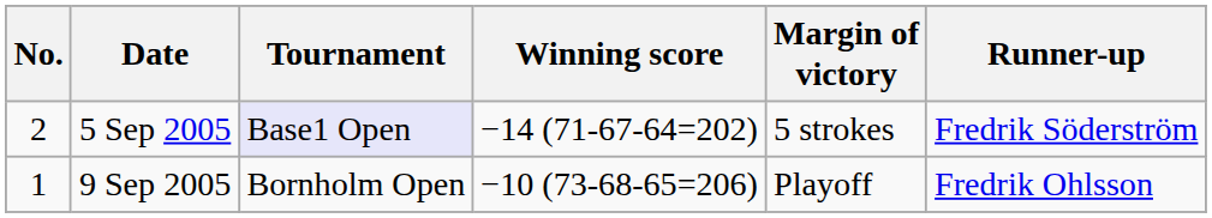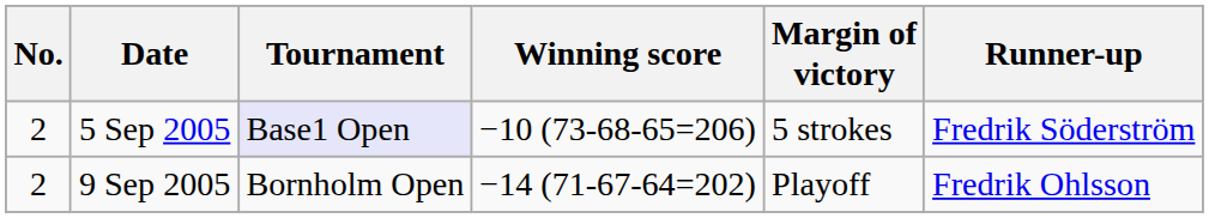 <table class="wikitable" style="font-size:95%;">
 <tr>
 <th>No.</th>
 <th>Date</th>
 <th>Tournament</th>
 <th>Winning score</th>
 <th>Margin of<br>victory</th>
 <th>Runner-up</th>
 </tr>
 <tr>
 <td align=center>2</td>
 <td align=right>5 Sep <a href='#'>2005</a></td>
 <td style="background: lavender;">Base1 Open</td>
-<td>−14 (71-67-64=202)</td>
+<td>−10 (73-68-65=206)</td>
 <td>5 strokes</td>
 <td> <a href='#'>Fredrik Söderström</a></td>
 </tr>
 <tr>
-<td align=center>1</td>
+<td align=center>2</td>
 <td align=right>9 Sep 2005</td>
 <td>Bornholm Open</td>
-<td>−10 (73-68-65=206)</td>
+<td>−14 (71-67-64=202)</td>
 <td>Playoff</td>
 <td> <a href='#'>Fredrik Ohlsson</a></td>
 </tr>
 </table>
